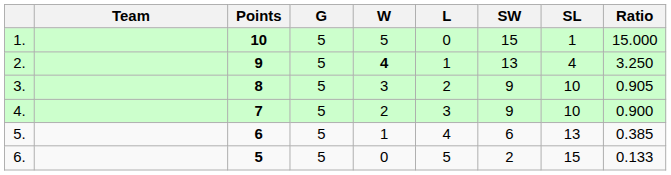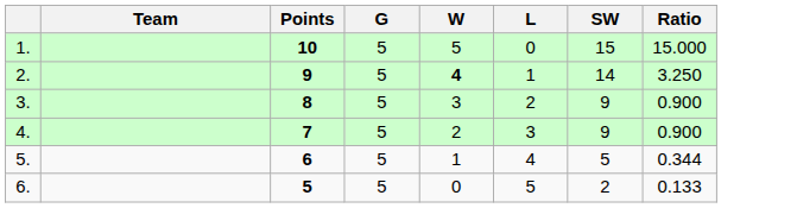 <table class=wikitable style="text-align:center">
 <tr style="background: #DCDCDC">
 <th width="25"></th>
 <th width="200">Team</th>
 <th width="60">Points</th>
 <th width="60">G</th>
 <th width="60">W</th>
 <th width="60">L</th>
 <th width="60">SW</th>
-<th width="60">SL</th>
 <th width="60">Ratio</th>
 </tr>
 <tr style="background: #CCFFCC">
 <td>1.</td>
 <td align=left></td>
 <td><strong>10</strong></td>
 <td>5</td>
 <td>5</td>
 <td>0</td>
 <td>15</td>
-<td>1</td>
 <td>15.000</td>
 </tr>
 <tr style="background: #CCFFCC">
 <td>2.</td>
 <td align=left></td>
 <td><strong>9</strong></td>
 <td>5</td>
 <td><strong>4</strong></td>
 <td>1</td>
-<td>13</td>
-<td>4</td>
+<td>14</td>
 <td>3.250</td>
 </tr>
 <tr style="background: #CCFFCC">
 <td>3.</td>
 <td align=left></td>
 <td><strong>8</strong></td>
 <td>5</td>
 <td>3</td>
 <td>2</td>
 <td>9</td>
-<td>10</td>
-<td>0.905</td>
+<td>0.900</td>
 </tr>
 <tr style="background: #CCFFCC">
 <td>4.</td>
 <td align=left></td>
 <td><strong>7</strong></td>
 <td>5</td>
 <td>2</td>
 <td>3</td>
 <td>9</td>
-<td>10</td>
 <td>0.900</td>
 </tr>
 <tr>
 <td>5.</td>
 <td align=left></td>
 <td><strong>6</strong></td>
 <td>5</td>
 <td>1</td>
 <td>4</td>
-<td>6</td>
-<td>13</td>
-<td>0.385</td>
+<td>5</td>
+<td>0.344</td>
 </tr>
 <tr>
 <td>6.</td>
 <td align=left></td>
 <td><strong>5</strong></td>
 <td>5</td>
 <td>0</td>
 <td>5</td>
 <td>2</td>
-<td>15</td>
 <td>0.133</td>
 </tr>
 </table>
